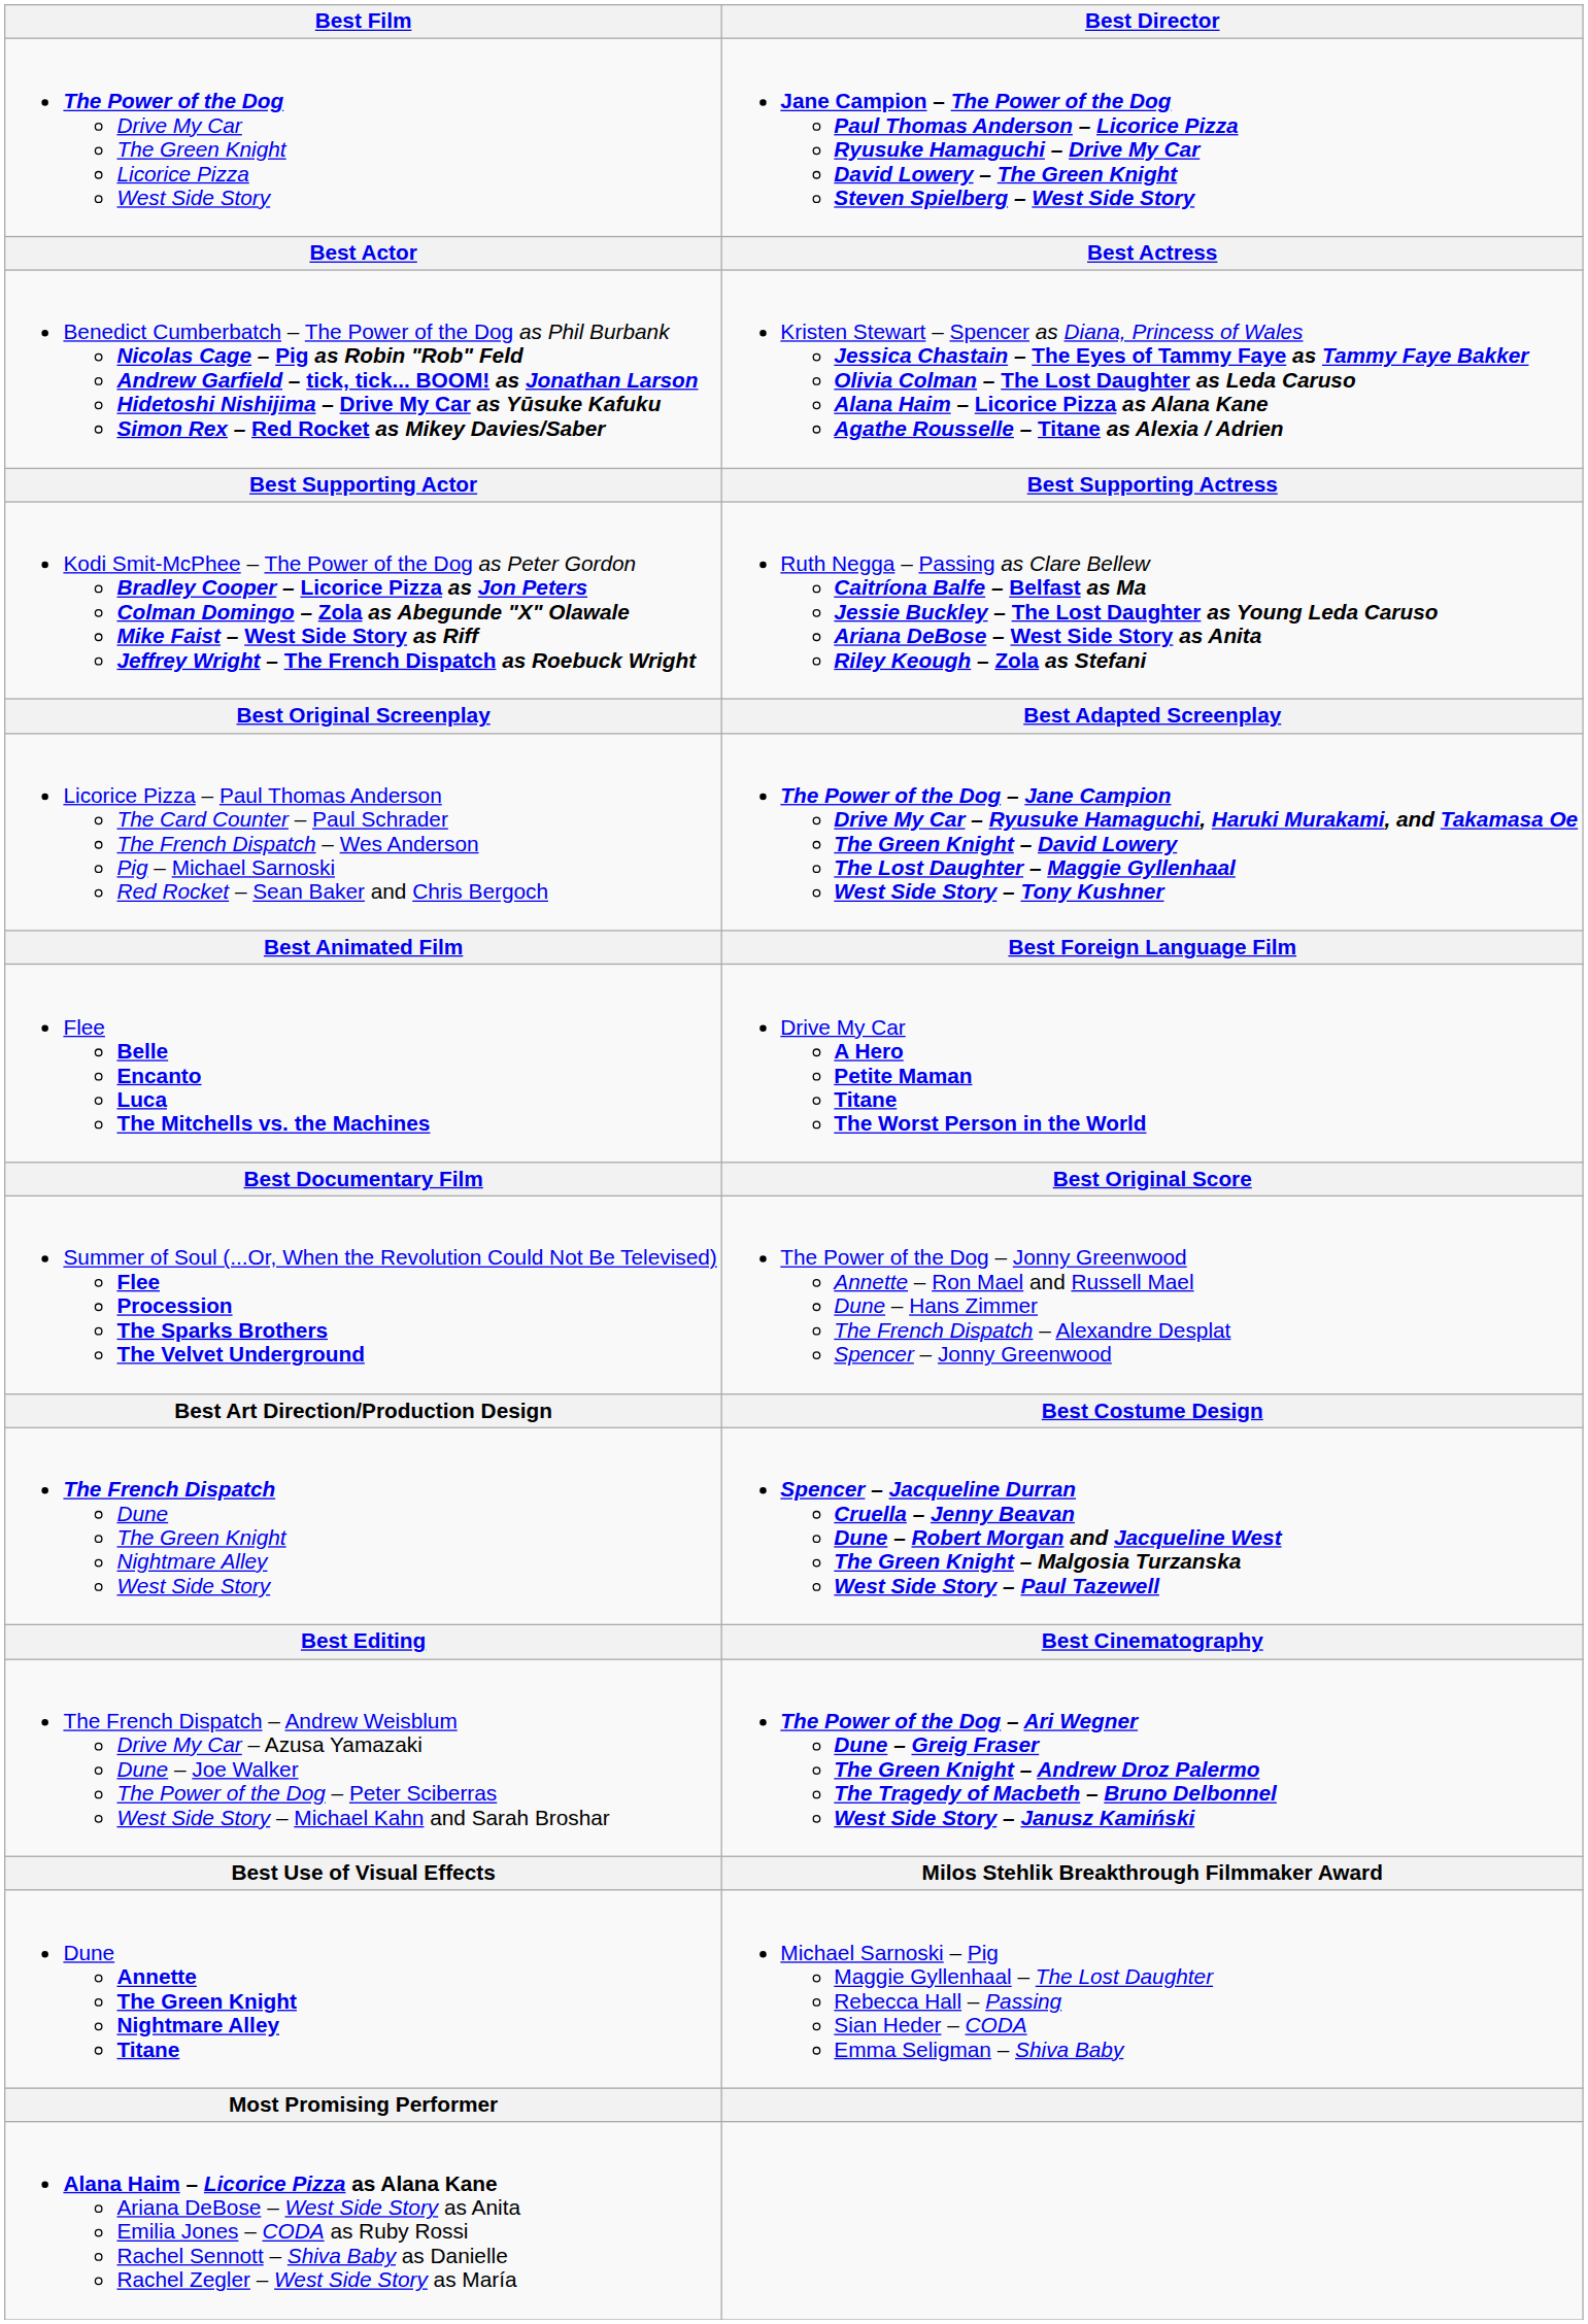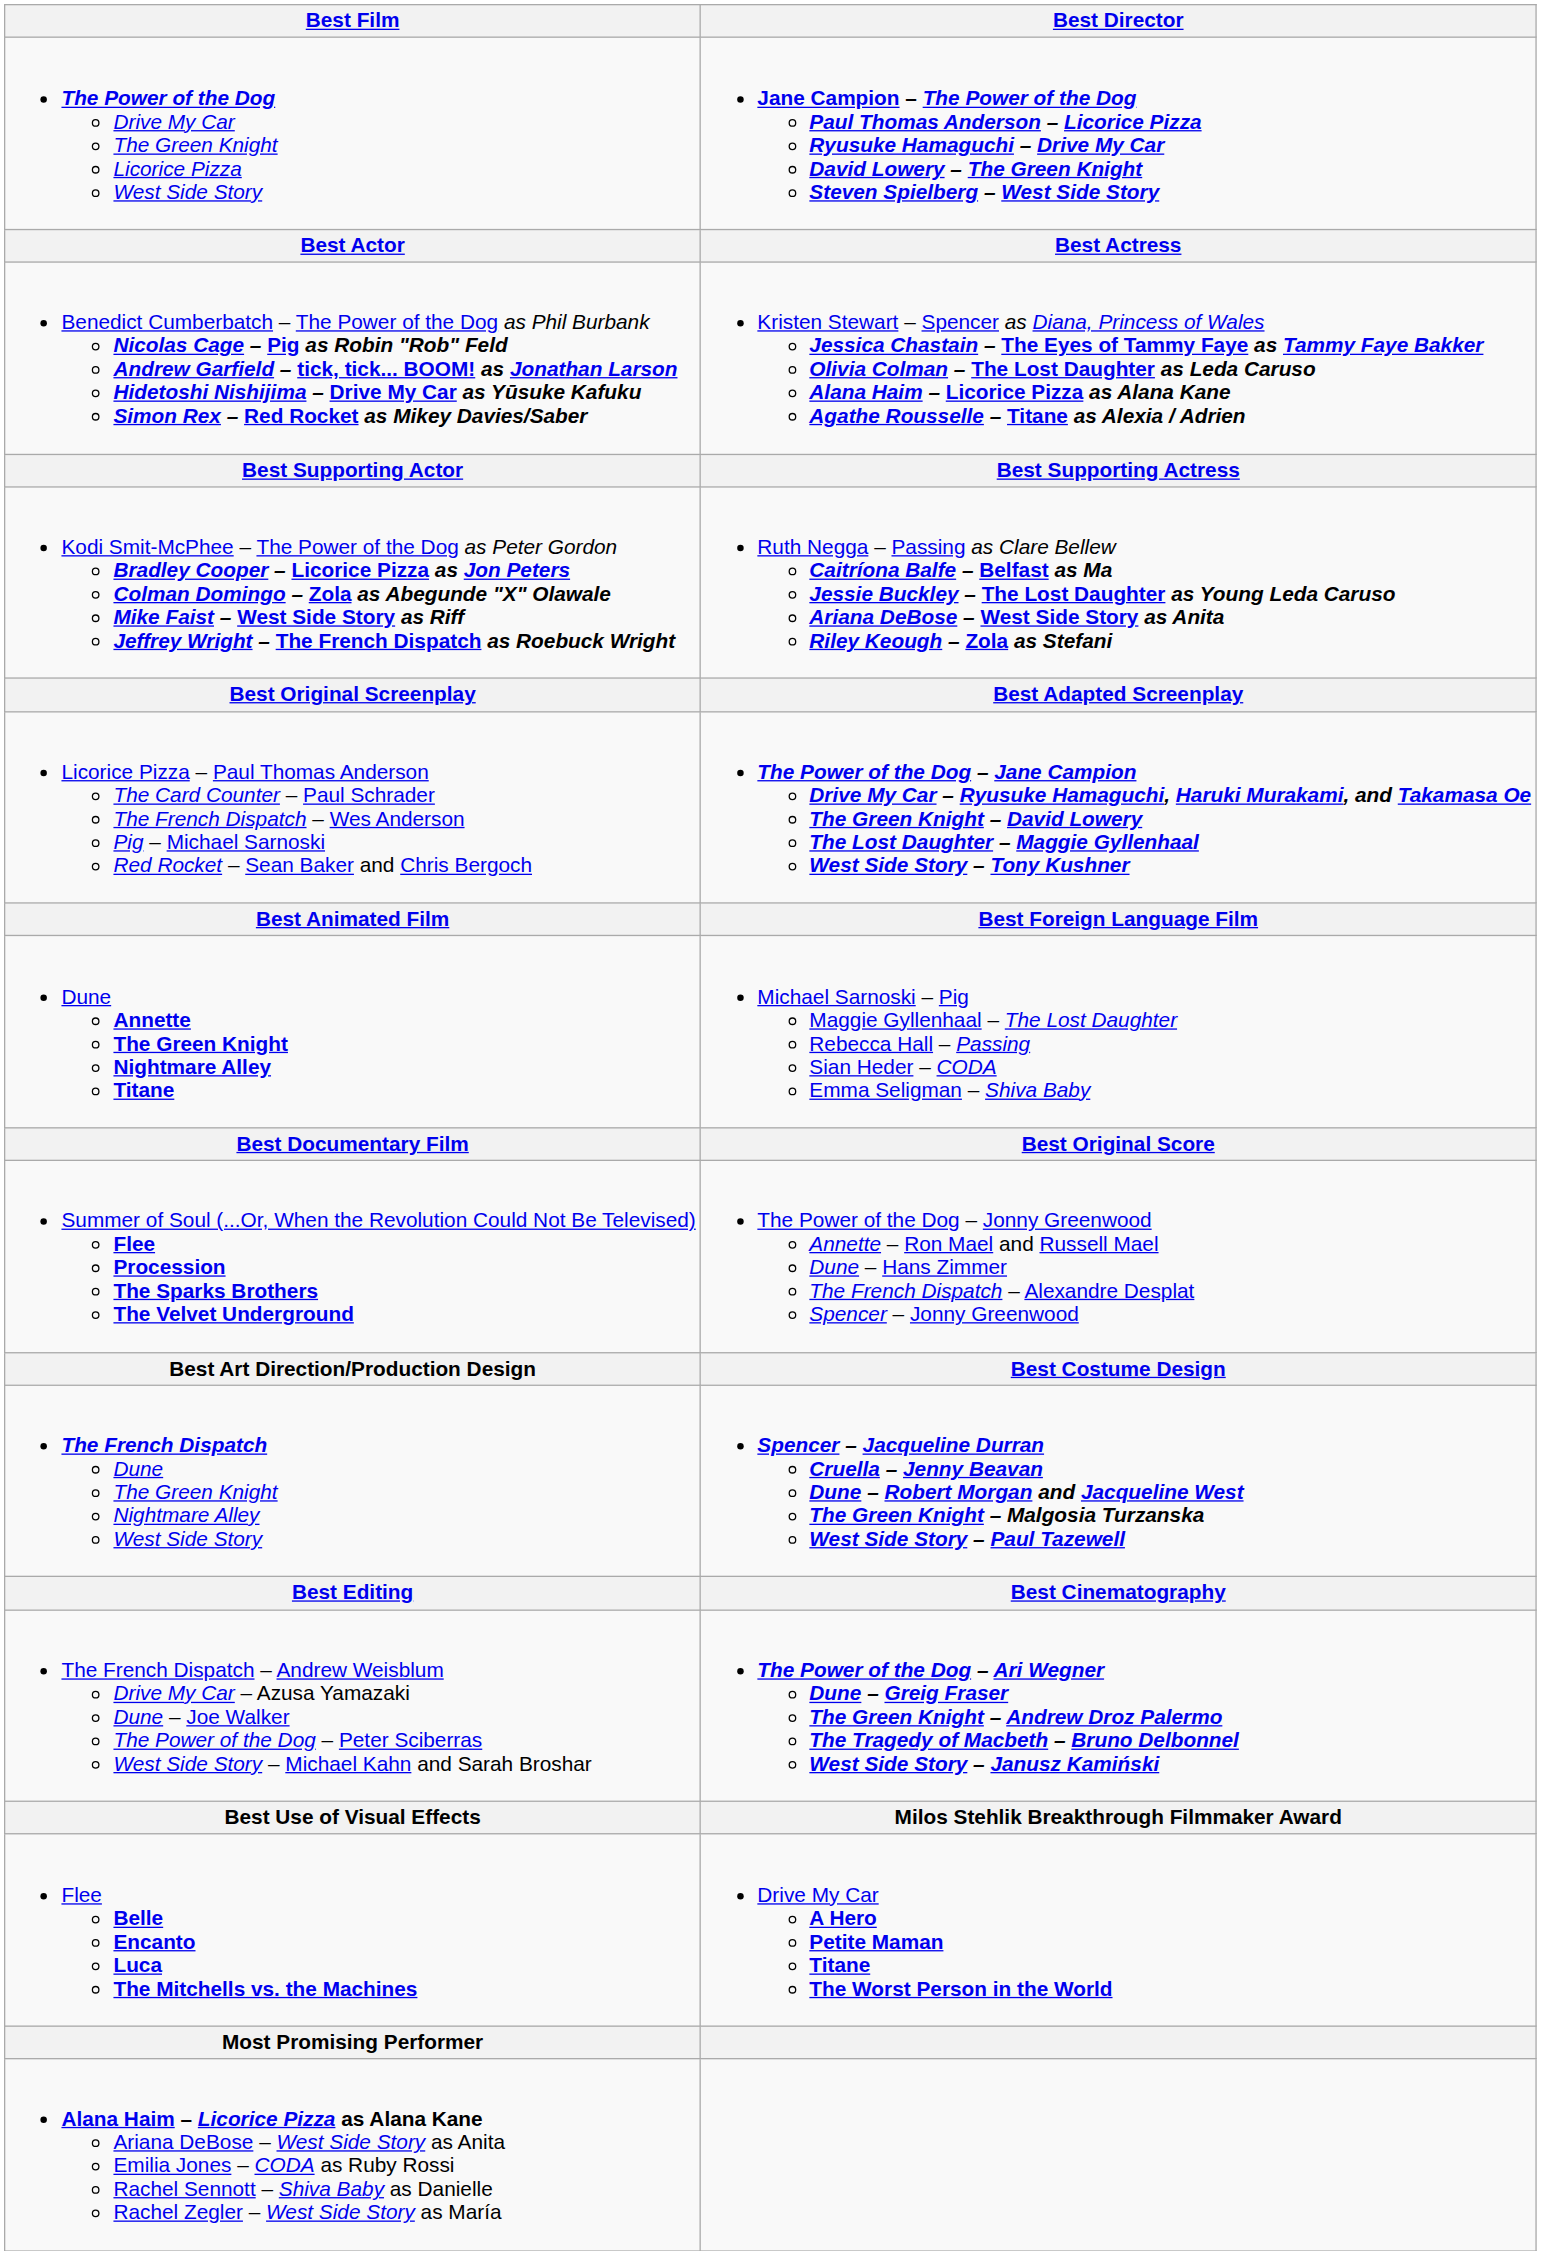 <table class="wikitable">
 <tr>
 <th><a href='#'>Best Film</a></th>
 <th><a href='#'>Best Director</a></th>
 </tr>
 <tr>
 <td valign="top"><br><ul><li><strong><em><a href='#'>The Power of the Dog</a></em></strong><ul><li><em><a href='#'>Drive My Car</a></em></li><li><em><a href='#'>The Green Knight</a></em></li><li><em><a href='#'>Licorice Pizza</a></em></li><li><em><a href='#'>West Side Story</a></em></li></ul></li></ul></td>
 <td valign="top"><br><ul><li><strong><a href='#'>Jane Campion</a> – <em><a href='#'>The Power of the Dog</a><strong><em><ul><li><a href='#'>Paul Thomas Anderson</a> – </em><a href='#'>Licorice Pizza</a><em></li><li><a href='#'>Ryusuke Hamaguchi</a> – </em><a href='#'>Drive My Car</a><em></li><li><a href='#'>David Lowery</a> – </em><a href='#'>The Green Knight</a><em></li><li><a href='#'>Steven Spielberg</a> – </em><a href='#'>West Side Story</a><em></li></ul></li></ul></td>
 </tr>
 <tr>
 <th><a href='#'>Best Actor</a></th>
 <th><a href='#'>Best Actress</a></th>
 </tr>
 <tr>
 <td valign="top"><br><ul><li></strong><a href='#'>Benedict Cumberbatch</a> – </em><a href='#'>The Power of the Dog</a><em> as Phil Burbank<strong><ul><li><a href='#'>Nicolas Cage</a> – </em><a href='#'>Pig</a><em> as Robin "Rob" Feld</li><li><a href='#'>Andrew Garfield</a> – </em><a href='#'>tick, tick... BOOM!</a><em> as <a href='#'>Jonathan Larson</a></li><li><a href='#'>Hidetoshi Nishijima</a> – </em><a href='#'>Drive My Car</a><em> as Yūsuke Kafuku</li><li><a href='#'>Simon Rex</a> – </em><a href='#'>Red Rocket</a><em> as Mikey Davies/Saber</li></ul></li></ul></td>
 <td valign="top"><br><ul><li></strong><a href='#'>Kristen Stewart</a> – </em><a href='#'>Spencer</a><em> as <a href='#'>Diana, Princess of Wales</a><strong><ul><li><a href='#'>Jessica Chastain</a> – </em><a href='#'>The Eyes of Tammy Faye</a><em> as <a href='#'>Tammy Faye Bakker</a></li><li><a href='#'>Olivia Colman</a> – </em><a href='#'>The Lost Daughter</a><em> as Leda Caruso</li><li><a href='#'>Alana Haim</a> – </em><a href='#'>Licorice Pizza</a><em> as Alana Kane</li><li><a href='#'>Agathe Rousselle</a> – </em><a href='#'>Titane</a><em> as Alexia / Adrien</li></ul></li></ul></td>
 </tr>
 <tr>
 <th><a href='#'>Best Supporting Actor</a></th>
 <th><a href='#'>Best Supporting Actress</a></th>
 </tr>
 <tr>
 <td valign="top"><br><ul><li></strong><a href='#'>Kodi Smit-McPhee</a> – </em><a href='#'>The Power of the Dog</a><em> as Peter Gordon<strong><ul><li><a href='#'>Bradley Cooper</a> – </em><a href='#'>Licorice Pizza</a><em> as <a href='#'>Jon Peters</a></li><li><a href='#'>Colman Domingo</a> – </em><a href='#'>Zola</a><em> as Abegunde "X" Olawale</li><li><a href='#'>Mike Faist</a> – </em><a href='#'>West Side Story</a><em> as Riff</li><li><a href='#'>Jeffrey Wright</a> – </em><a href='#'>The French Dispatch</a><em> as Roebuck Wright</li></ul></li></ul></td>
 <td valign="top"><br><ul><li></strong><a href='#'>Ruth Negga</a> – </em><a href='#'>Passing</a><em> as Clare Bellew<strong><ul><li><a href='#'>Caitríona Balfe</a> – </em><a href='#'>Belfast</a><em> as Ma</li><li><a href='#'>Jessie Buckley</a> – </em><a href='#'>The Lost Daughter</a><em> as Young Leda Caruso</li><li><a href='#'>Ariana DeBose</a> – </em><a href='#'>West Side Story</a><em> as Anita</li><li><a href='#'>Riley Keough</a> – </em><a href='#'>Zola</a><em> as Stefani</li></ul></li></ul></td>
 </tr>
 <tr>
 <th><a href='#'>Best Original Screenplay</a></th>
 <th><a href='#'>Best Adapted Screenplay</a></th>
 </tr>
 <tr>
 <td valign="top"><br><ul><li></em></strong><a href='#'>Licorice Pizza</a></em> – <a href='#'>Paul Thomas Anderson</a></strong><ul><li><em><a href='#'>The Card Counter</a></em> – <a href='#'>Paul Schrader</a></li><li><em><a href='#'>The French Dispatch</a></em> – <a href='#'>Wes Anderson</a></li><li><em><a href='#'>Pig</a></em> – <a href='#'>Michael Sarnoski</a></li><li><em><a href='#'>Red Rocket</a></em> – <a href='#'>Sean Baker</a> and <a href='#'>Chris Bergoch</a></li></ul></li></ul></td>
 <td valign="top"><br><ul><li><strong><em><a href='#'>The Power of the Dog</a><em> – <a href='#'>Jane Campion</a><strong><ul><li></em><a href='#'>Drive My Car</a><em> – <a href='#'>Ryusuke Hamaguchi</a>, <a href='#'>Haruki Murakami</a>, and <a href='#'>Takamasa Oe</a></li><li></em><a href='#'>The Green Knight</a><em> – <a href='#'>David Lowery</a></li><li></em><a href='#'>The Lost Daughter</a><em> – <a href='#'>Maggie Gyllenhaal</a></li><li></em><a href='#'>West Side Story</a><em> – <a href='#'>Tony Kushner</a></li></ul></li></ul></td>
 </tr>
 <tr>
 <th><a href='#'>Best Animated Film</a></th>
 <th><a href='#'>Best Foreign Language Film</a></th>
 </tr>
 <tr>
-<td valign="top"><br><ul><li></em></strong><a href='#'>Flee</a><strong><em><ul><li></em><a href='#'>Belle</a><em></li><li></em><a href='#'>Encanto</a><em></li><li></em><a href='#'>Luca</a><em></li><li></em><a href='#'>The Mitchells vs. the Machines</a><em></li></ul></li></ul></td>
-<td valign="top"><br><ul><li></em></strong><a href='#'>Drive My Car</a><strong><em><ul><li></em><a href='#'>A Hero</a><em></li><li></em><a href='#'>Petite Maman</a><em></li><li></em><a href='#'>Titane</a><em></li><li></em><a href='#'>The Worst Person in the World</a><em></li></ul></li></ul></td>
+<td valign="top"><br><ul><li></em></strong><a href='#'>Dune</a><strong><em><ul><li></em><a href='#'>Annette</a><em></li><li></em><a href='#'>The Green Knight</a><em></li><li></em><a href='#'>Nightmare Alley</a><em></li><li></em><a href='#'>Titane</a><em></li></ul></li></ul></td>
+<td valign="top"><br><ul><li></strong><a href='#'>Michael Sarnoski</a> – </em><a href='#'>Pig</a></em></strong><ul><li><a href='#'>Maggie Gyllenhaal</a> – <em><a href='#'>The Lost Daughter</a></em></li><li><a href='#'>Rebecca Hall</a> – <em><a href='#'>Passing</a></em></li><li><a href='#'>Sian Heder</a> – <em><a href='#'>CODA</a></em></li><li><a href='#'>Emma Seligman</a> – <em><a href='#'>Shiva Baby</a></em></li></ul></li></ul></td>
 </tr>
 <tr>
 <th><a href='#'>Best Documentary Film</a></th>
 <th><a href='#'>Best Original Score</a></th>
 </tr>
 <tr>
 <td valign="top"><br><ul><li></em></strong><a href='#'>Summer of Soul (...Or, When the Revolution Could Not Be Televised)</a><strong><em><ul><li></em><a href='#'>Flee</a><em></li><li></em><a href='#'>Procession</a><em></li><li></em><a href='#'>The Sparks Brothers</a><em></li><li></em><a href='#'>The Velvet Underground</a><em></li></ul></li></ul></td>
 <td valign="top"><br><ul><li></em></strong><a href='#'>The Power of the Dog</a></em> – <a href='#'>Jonny Greenwood</a></strong><ul><li><em><a href='#'>Annette</a></em> – <a href='#'>Ron Mael</a> and <a href='#'>Russell Mael</a></li><li><em><a href='#'>Dune</a></em> – <a href='#'>Hans Zimmer</a></li><li><em><a href='#'>The French Dispatch</a></em> – <a href='#'>Alexandre Desplat</a></li><li><em><a href='#'>Spencer</a></em> – <a href='#'>Jonny Greenwood</a></li></ul></li></ul></td>
 </tr>
 <tr>
 <th>Best Art Direction/Production Design</th>
 <th><a href='#'>Best Costume Design</a></th>
 </tr>
 <tr>
 <td valign="top"><br><ul><li><strong><em><a href='#'>The French Dispatch</a></em></strong><ul><li><em><a href='#'>Dune</a></em></li><li><em><a href='#'>The Green Knight</a></em></li><li><em><a href='#'>Nightmare Alley</a></em></li><li><em><a href='#'>West Side Story</a></em></li></ul></li></ul></td>
 <td valign="top"><br><ul><li><strong><em><a href='#'>Spencer</a><em> – <a href='#'>Jacqueline Durran</a><strong><ul><li></em><a href='#'>Cruella</a><em> – <a href='#'>Jenny Beavan</a></li><li></em><a href='#'>Dune</a><em> – <a href='#'>Robert Morgan</a> and <a href='#'>Jacqueline West</a></li><li></em><a href='#'>The Green Knight</a><em> – Malgosia Turzanska</li><li></em><a href='#'>West Side Story</a><em> – <a href='#'>Paul Tazewell</a></li></ul></li></ul></td>
 </tr>
 <tr>
 <th><a href='#'>Best Editing</a></th>
 <th><a href='#'>Best Cinematography</a></th>
 </tr>
 <tr>
 <td valign="top"><br><ul><li></em></strong><a href='#'>The French Dispatch</a></em> – <a href='#'>Andrew Weisblum</a></strong><ul><li><em><a href='#'>Drive My Car</a></em> – Azusa Yamazaki</li><li><em><a href='#'>Dune</a></em> – <a href='#'>Joe Walker</a></li><li><em><a href='#'>The Power of the Dog</a></em> – <a href='#'>Peter Sciberras</a></li><li><em><a href='#'>West Side Story</a></em> – <a href='#'>Michael Kahn</a> and Sarah Broshar</li></ul></li></ul></td>
 <td valign="top"><br><ul><li><strong><em><a href='#'>The Power of the Dog</a><em> – <a href='#'>Ari Wegner</a><strong><ul><li></em><a href='#'>Dune</a><em> – <a href='#'>Greig Fraser</a></li><li></em><a href='#'>The Green Knight</a><em> – <a href='#'>Andrew Droz Palermo</a></li><li></em><a href='#'>The Tragedy of Macbeth</a><em> – <a href='#'>Bruno Delbonnel</a></li><li></em><a href='#'>West Side Story</a><em> – <a href='#'>Janusz Kamiński</a></li></ul></li></ul></td>
 </tr>
 <tr>
 <th>Best Use of Visual Effects</th>
 <th>Milos Stehlik Breakthrough Filmmaker Award</th>
 </tr>
 <tr>
-<td valign="top"><br><ul><li></em></strong><a href='#'>Dune</a><strong><em><ul><li></em><a href='#'>Annette</a><em></li><li></em><a href='#'>The Green Knight</a><em></li><li></em><a href='#'>Nightmare Alley</a><em></li><li></em><a href='#'>Titane</a><em></li></ul></li></ul></td>
-<td valign="top"><br><ul><li></strong><a href='#'>Michael Sarnoski</a> – </em><a href='#'>Pig</a></em></strong><ul><li><a href='#'>Maggie Gyllenhaal</a> – <em><a href='#'>The Lost Daughter</a></em></li><li><a href='#'>Rebecca Hall</a> – <em><a href='#'>Passing</a></em></li><li><a href='#'>Sian Heder</a> – <em><a href='#'>CODA</a></em></li><li><a href='#'>Emma Seligman</a> – <em><a href='#'>Shiva Baby</a></em></li></ul></li></ul></td>
+<td valign="top"><br><ul><li></em></strong><a href='#'>Flee</a><strong><em><ul><li></em><a href='#'>Belle</a><em></li><li></em><a href='#'>Encanto</a><em></li><li></em><a href='#'>Luca</a><em></li><li></em><a href='#'>The Mitchells vs. the Machines</a><em></li></ul></li></ul></td>
+<td valign="top"><br><ul><li></em></strong><a href='#'>Drive My Car</a><strong><em><ul><li></em><a href='#'>A Hero</a><em></li><li></em><a href='#'>Petite Maman</a><em></li><li></em><a href='#'>Titane</a><em></li><li></em><a href='#'>The Worst Person in the World</a><em></li></ul></li></ul></td>
 </tr>
 <tr>
 <th>Most Promising Performer</th>
 <th></th>
 </tr>
 <tr>
 <td valign="top"><br><ul><li><strong><a href='#'>Alana Haim</a> – <em><a href='#'>Licorice Pizza</a></em> as Alana Kane</strong><ul><li><a href='#'>Ariana DeBose</a> – <em><a href='#'>West Side Story</a></em> as Anita</li><li><a href='#'>Emilia Jones</a> – <em><a href='#'>CODA</a></em> as Ruby Rossi</li><li><a href='#'>Rachel Sennott</a> – <em><a href='#'>Shiva Baby</a></em> as Danielle</li><li><a href='#'>Rachel Zegler</a> – <em><a href='#'>West Side Story</a></em> as María</li></ul></li></ul></td>
 <td valign="top"></td>
 </tr>
 </table>
